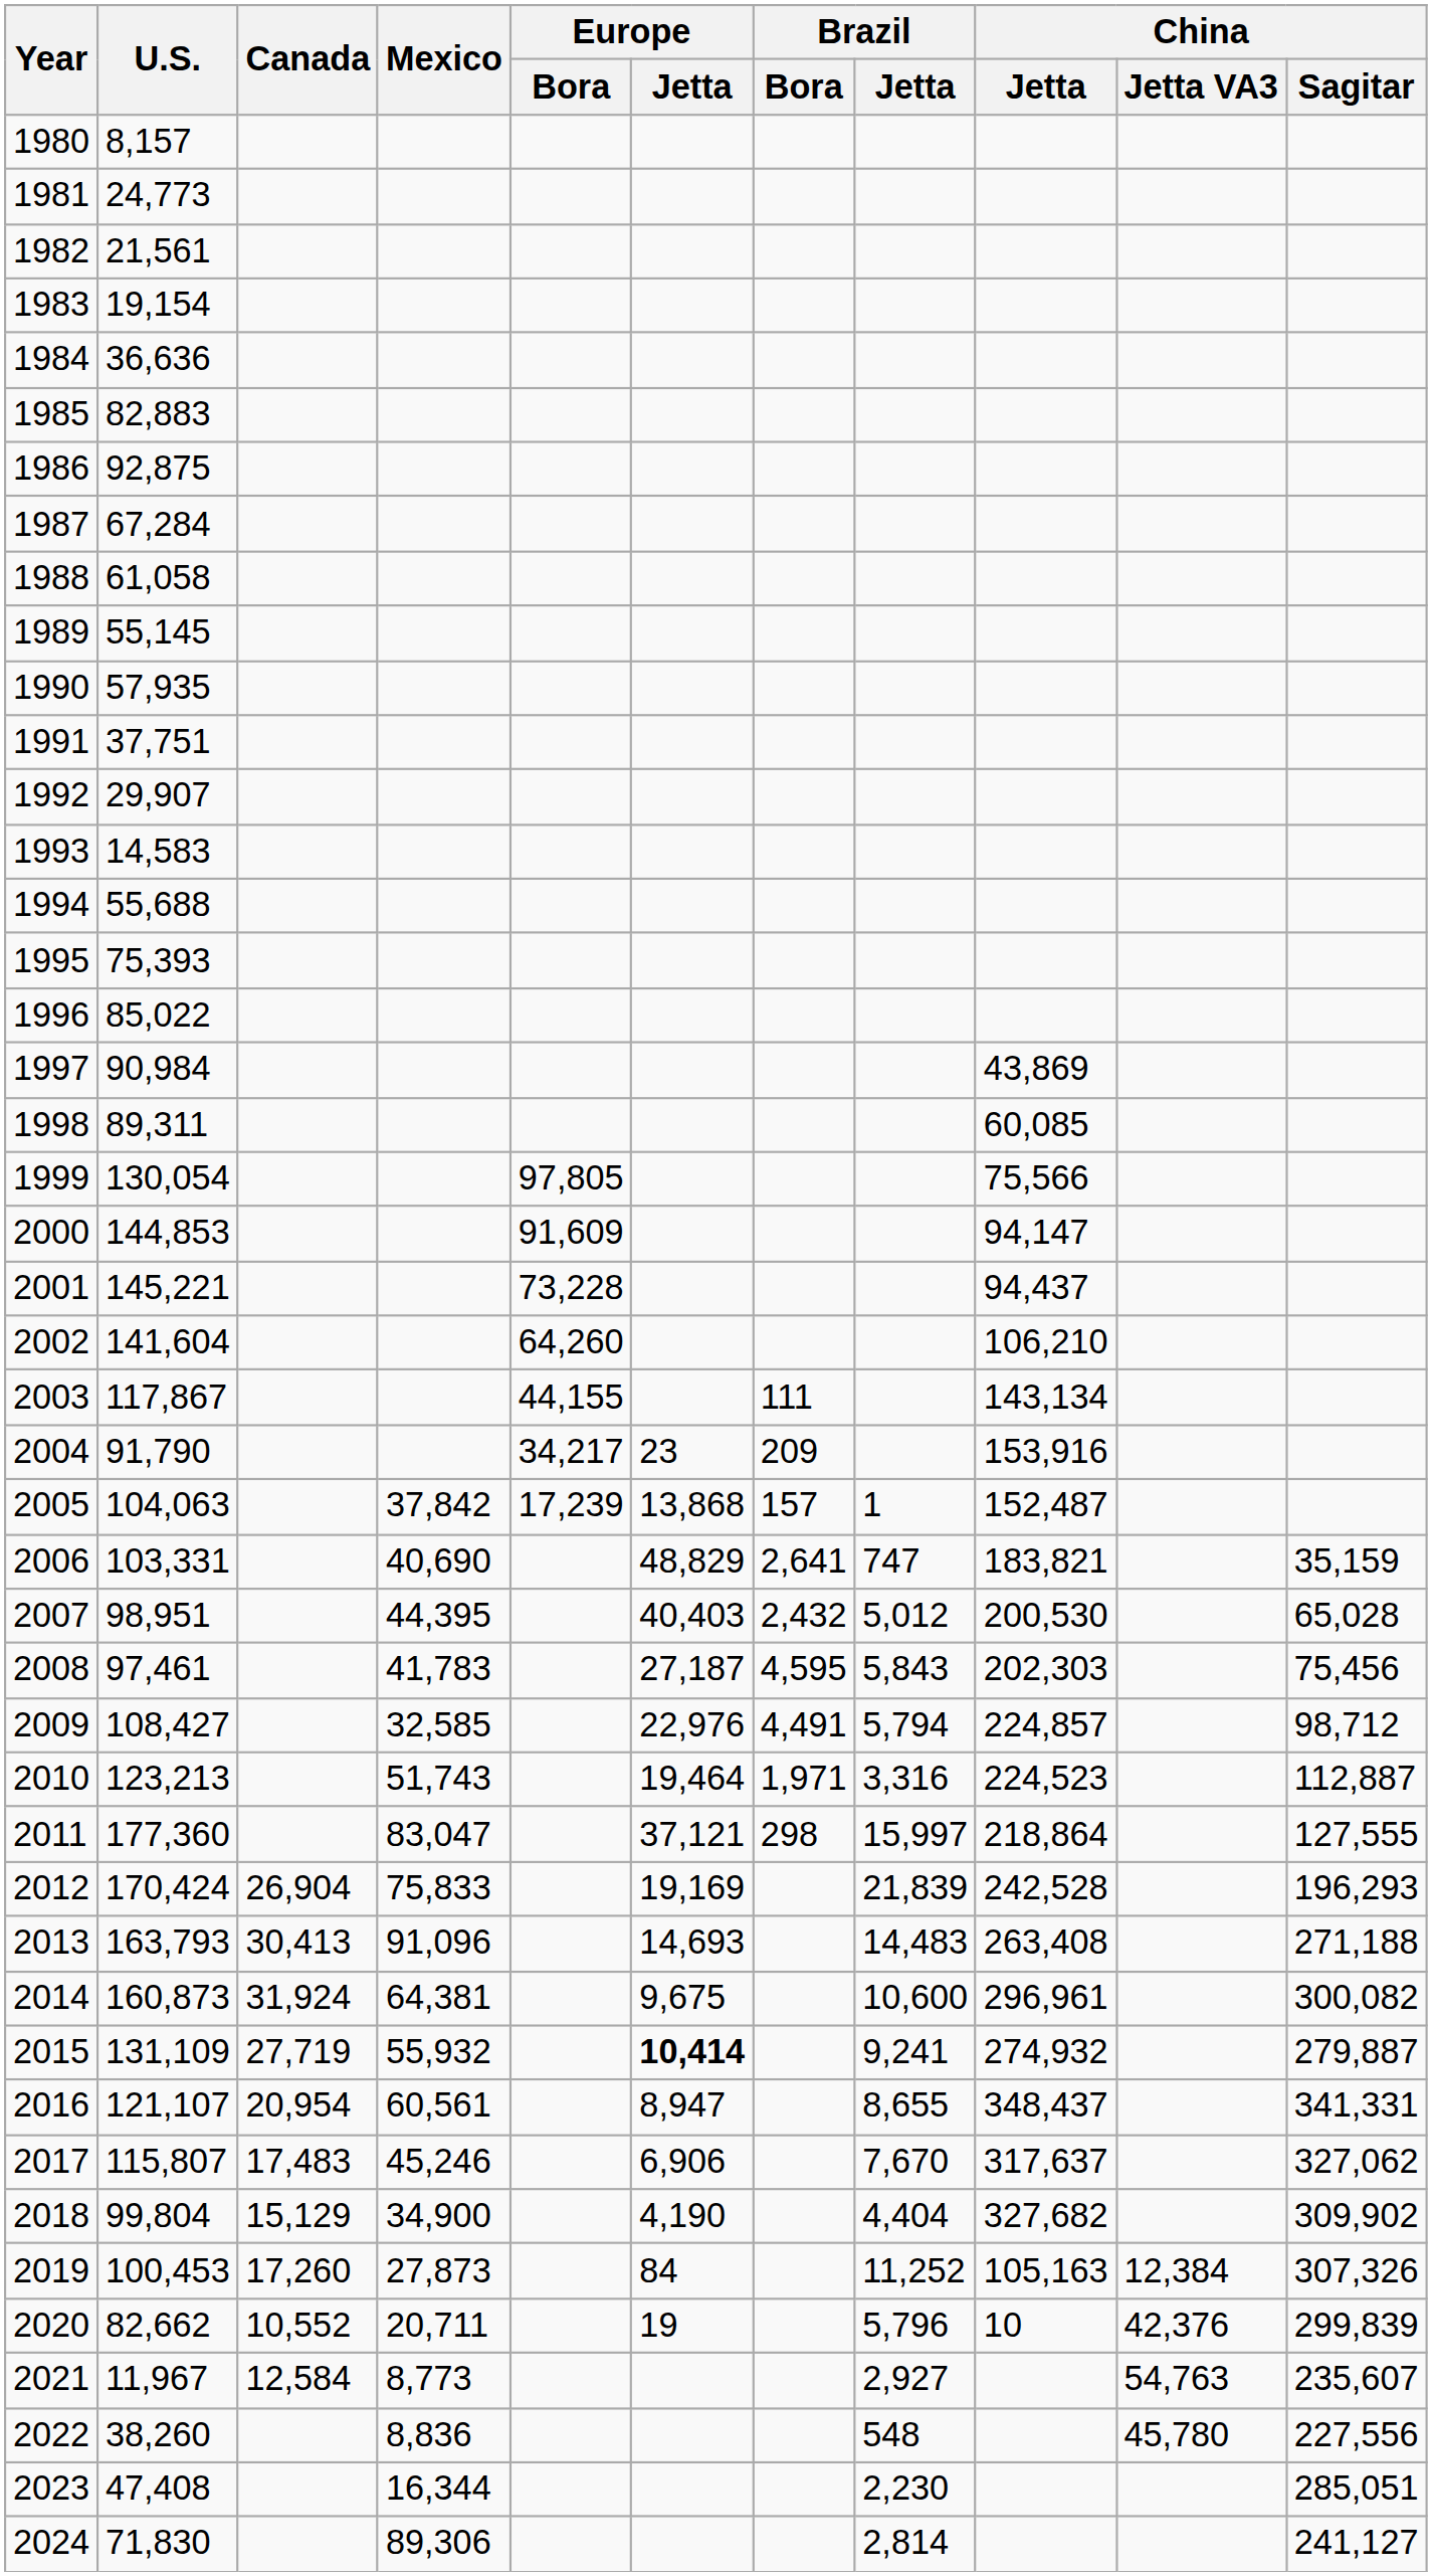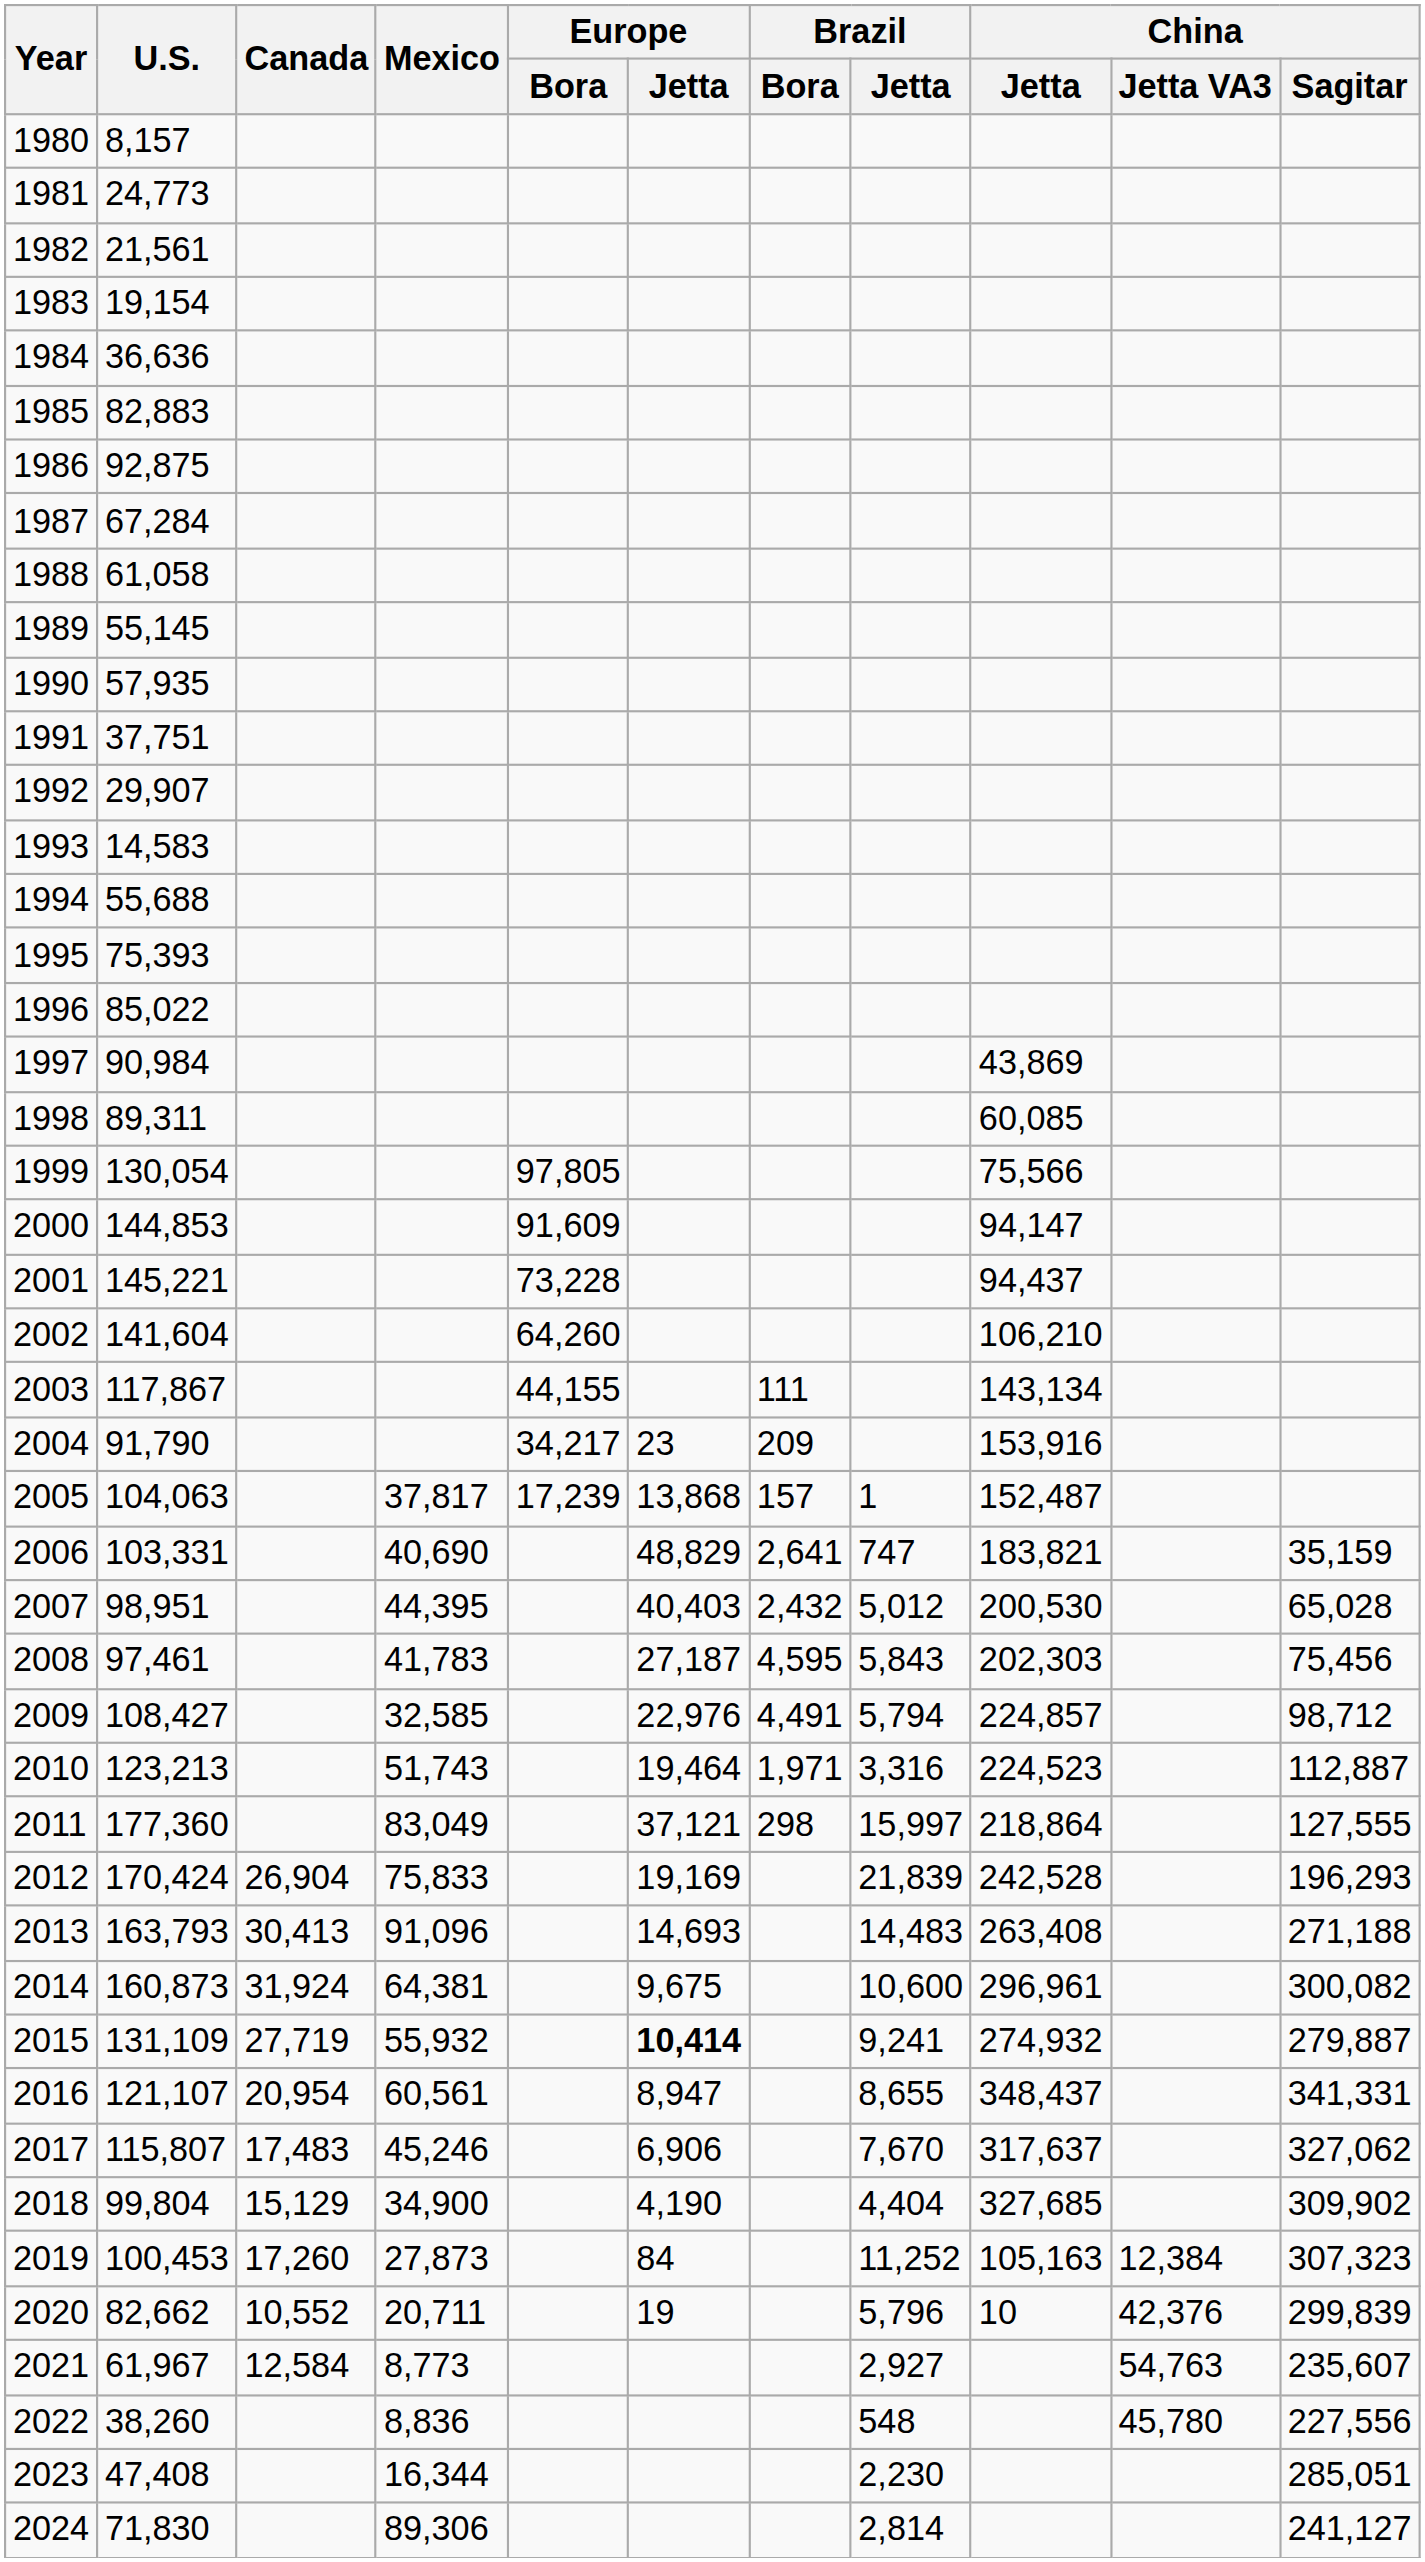 <table class="wikitable">
 <tr>
 <th rowspan="2">Year</th>
 <th rowspan="2">U.S.</th>
 <th rowspan="2">Canada</th>
 <th rowspan="2">Mexico</th>
 <th colspan="2">Europe</th>
 <th colspan="2">Brazil</th>
 <th colspan="3">China</th>
 </tr>
 <tr>
 <th>Bora</th>
 <th>Jetta</th>
 <th>Bora</th>
 <th>Jetta</th>
 <th>Jetta</th>
 <th>Jetta VA3</th>
 <th>Sagitar</th>
 </tr>
 <tr>
 <td>1980</td>
 <td>8,157</td>
 <td></td>
 <td></td>
 <td></td>
 <td></td>
 <td></td>
 <td></td>
 <td></td>
 <td></td>
 <td></td>
 </tr>
 <tr>
 <td>1981</td>
 <td>24,773</td>
 <td></td>
 <td></td>
 <td></td>
 <td></td>
 <td></td>
 <td></td>
 <td></td>
 <td></td>
 <td></td>
 </tr>
 <tr>
 <td>1982</td>
 <td>21,561</td>
 <td></td>
 <td></td>
 <td></td>
 <td></td>
 <td></td>
 <td></td>
 <td></td>
 <td></td>
 <td></td>
 </tr>
 <tr>
 <td>1983</td>
 <td>19,154</td>
 <td></td>
 <td></td>
 <td></td>
 <td></td>
 <td></td>
 <td></td>
 <td></td>
 <td></td>
 <td></td>
 </tr>
 <tr>
 <td>1984</td>
 <td>36,636</td>
 <td></td>
 <td></td>
 <td></td>
 <td></td>
 <td></td>
 <td></td>
 <td></td>
 <td></td>
 <td></td>
 </tr>
 <tr>
 <td>1985</td>
 <td>82,883</td>
 <td></td>
 <td></td>
 <td></td>
 <td></td>
 <td></td>
 <td></td>
 <td></td>
 <td></td>
 <td></td>
 </tr>
 <tr>
 <td>1986</td>
 <td>92,875</td>
 <td></td>
 <td></td>
 <td></td>
 <td></td>
 <td></td>
 <td></td>
 <td></td>
 <td></td>
 <td></td>
 </tr>
 <tr>
 <td>1987</td>
 <td>67,284</td>
 <td></td>
 <td></td>
 <td></td>
 <td></td>
 <td></td>
 <td></td>
 <td></td>
 <td></td>
 <td></td>
 </tr>
 <tr>
 <td>1988</td>
 <td>61,058</td>
 <td></td>
 <td></td>
 <td></td>
 <td></td>
 <td></td>
 <td></td>
 <td></td>
 <td></td>
 <td></td>
 </tr>
 <tr>
 <td>1989</td>
 <td>55,145</td>
 <td></td>
 <td></td>
 <td></td>
 <td></td>
 <td></td>
 <td></td>
 <td></td>
 <td></td>
 <td></td>
 </tr>
 <tr>
 <td>1990</td>
 <td>57,935</td>
 <td></td>
 <td></td>
 <td></td>
 <td></td>
 <td></td>
 <td></td>
 <td></td>
 <td></td>
 <td></td>
 </tr>
 <tr>
 <td>1991</td>
 <td>37,751</td>
 <td></td>
 <td></td>
 <td></td>
 <td></td>
 <td></td>
 <td></td>
 <td></td>
 <td></td>
 <td></td>
 </tr>
 <tr>
 <td>1992</td>
 <td>29,907</td>
 <td></td>
 <td></td>
 <td></td>
 <td></td>
 <td></td>
 <td></td>
 <td></td>
 <td></td>
 <td></td>
 </tr>
 <tr>
 <td>1993</td>
 <td>14,583</td>
 <td></td>
 <td></td>
 <td></td>
 <td></td>
 <td></td>
 <td></td>
 <td></td>
 <td></td>
 <td></td>
 </tr>
 <tr>
 <td>1994</td>
 <td>55,688</td>
 <td></td>
 <td></td>
 <td></td>
 <td></td>
 <td></td>
 <td></td>
 <td></td>
 <td></td>
 <td></td>
 </tr>
 <tr>
 <td>1995</td>
 <td>75,393</td>
 <td></td>
 <td></td>
 <td></td>
 <td></td>
 <td></td>
 <td></td>
 <td></td>
 <td></td>
 <td></td>
 </tr>
 <tr>
 <td>1996</td>
 <td>85,022</td>
 <td></td>
 <td></td>
 <td></td>
 <td></td>
 <td></td>
 <td></td>
 <td></td>
 <td></td>
 <td></td>
 </tr>
 <tr>
 <td>1997</td>
 <td>90,984</td>
 <td></td>
 <td></td>
 <td></td>
 <td></td>
 <td></td>
 <td></td>
 <td>43,869</td>
 <td></td>
 <td></td>
 </tr>
 <tr>
 <td>1998</td>
 <td>89,311</td>
 <td></td>
 <td></td>
 <td></td>
 <td></td>
 <td></td>
 <td></td>
 <td>60,085</td>
 <td></td>
 <td></td>
 </tr>
 <tr>
 <td>1999</td>
 <td>130,054</td>
 <td></td>
 <td></td>
 <td>97,805</td>
 <td></td>
 <td></td>
 <td></td>
 <td>75,566</td>
 <td></td>
 <td></td>
 </tr>
 <tr>
 <td>2000</td>
 <td>144,853</td>
 <td></td>
 <td></td>
 <td>91,609</td>
 <td></td>
 <td></td>
 <td></td>
 <td>94,147</td>
 <td></td>
 <td></td>
 </tr>
 <tr>
 <td>2001</td>
 <td>145,221</td>
 <td></td>
 <td></td>
 <td>73,228</td>
 <td></td>
 <td></td>
 <td></td>
 <td>94,437</td>
 <td></td>
 <td></td>
 </tr>
 <tr>
 <td>2002</td>
 <td>141,604</td>
 <td></td>
 <td></td>
 <td>64,260</td>
 <td></td>
 <td></td>
 <td></td>
 <td>106,210</td>
 <td></td>
 <td></td>
 </tr>
 <tr>
 <td>2003</td>
 <td>117,867</td>
 <td></td>
 <td></td>
 <td>44,155</td>
 <td></td>
 <td>111</td>
 <td></td>
 <td>143,134</td>
 <td></td>
 <td></td>
 </tr>
 <tr>
 <td>2004</td>
 <td>91,790</td>
 <td></td>
 <td></td>
 <td>34,217</td>
 <td>23</td>
 <td>209</td>
 <td></td>
 <td>153,916</td>
 <td></td>
 <td></td>
 </tr>
 <tr>
 <td>2005</td>
 <td>104,063</td>
 <td></td>
-<td>37,842</td>
+<td>37,817</td>
 <td>17,239</td>
 <td>13,868</td>
 <td>157</td>
 <td>1</td>
 <td>152,487</td>
 <td></td>
 <td></td>
 </tr>
 <tr>
 <td>2006</td>
 <td>103,331</td>
 <td></td>
 <td>40,690</td>
 <td></td>
 <td>48,829</td>
 <td>2,641</td>
 <td>747</td>
 <td>183,821</td>
 <td></td>
 <td>35,159</td>
 </tr>
 <tr>
 <td>2007</td>
 <td>98,951</td>
 <td></td>
 <td>44,395</td>
 <td></td>
 <td>40,403</td>
 <td>2,432</td>
 <td>5,012</td>
 <td>200,530</td>
 <td></td>
 <td>65,028</td>
 </tr>
 <tr>
 <td>2008</td>
 <td>97,461</td>
 <td></td>
 <td>41,783</td>
 <td></td>
 <td>27,187</td>
 <td>4,595</td>
 <td>5,843</td>
 <td>202,303</td>
 <td></td>
 <td>75,456</td>
 </tr>
 <tr>
 <td>2009</td>
 <td>108,427</td>
 <td></td>
 <td>32,585</td>
 <td></td>
 <td>22,976</td>
 <td>4,491</td>
 <td>5,794</td>
 <td>224,857</td>
 <td></td>
 <td>98,712</td>
 </tr>
 <tr>
 <td>2010</td>
 <td>123,213</td>
 <td></td>
 <td>51,743</td>
 <td></td>
 <td>19,464</td>
 <td>1,971</td>
 <td>3,316</td>
 <td>224,523</td>
 <td></td>
 <td>112,887</td>
 </tr>
 <tr>
 <td>2011</td>
 <td>177,360</td>
 <td></td>
-<td>83,047</td>
+<td>83,049</td>
 <td></td>
 <td>37,121</td>
 <td>298</td>
 <td>15,997</td>
 <td>218,864</td>
 <td></td>
 <td>127,555</td>
 </tr>
 <tr>
 <td>2012</td>
 <td>170,424</td>
 <td>26,904</td>
 <td>75,833</td>
 <td></td>
 <td>19,169</td>
 <td></td>
 <td>21,839</td>
 <td>242,528</td>
 <td></td>
 <td>196,293</td>
 </tr>
 <tr>
 <td>2013</td>
 <td>163,793</td>
 <td>30,413</td>
 <td>91,096</td>
 <td></td>
 <td>14,693</td>
 <td></td>
 <td>14,483</td>
 <td>263,408</td>
 <td></td>
 <td>271,188</td>
 </tr>
 <tr>
 <td>2014</td>
 <td>160,873</td>
 <td>31,924</td>
 <td>64,381</td>
 <td></td>
 <td>9,675</td>
 <td></td>
 <td>10,600</td>
 <td>296,961</td>
 <td></td>
 <td>300,082</td>
 </tr>
 <tr>
 <td>2015</td>
 <td>131,109</td>
 <td>27,719</td>
 <td>55,932</td>
 <td></td>
 <td><strong>10,414</strong></td>
 <td></td>
 <td>9,241</td>
 <td>274,932</td>
 <td></td>
 <td>279,887</td>
 </tr>
 <tr>
 <td>2016</td>
 <td>121,107</td>
 <td>20,954</td>
 <td>60,561</td>
 <td></td>
 <td>8,947</td>
 <td></td>
 <td>8,655</td>
 <td>348,437</td>
 <td></td>
 <td>341,331</td>
 </tr>
 <tr>
 <td>2017</td>
 <td>115,807</td>
 <td>17,483</td>
 <td>45,246</td>
 <td></td>
 <td>6,906</td>
 <td></td>
 <td>7,670</td>
 <td>317,637</td>
 <td></td>
 <td>327,062</td>
 </tr>
 <tr>
 <td>2018</td>
 <td>99,804</td>
 <td>15,129</td>
 <td>34,900</td>
 <td></td>
 <td>4,190</td>
 <td></td>
 <td>4,404</td>
-<td>327,682</td>
+<td>327,685</td>
 <td></td>
 <td>309,902</td>
 </tr>
 <tr>
 <td>2019</td>
 <td>100,453</td>
 <td>17,260</td>
 <td>27,873</td>
 <td></td>
 <td>84</td>
 <td></td>
 <td>11,252</td>
 <td>105,163</td>
 <td>12,384</td>
-<td>307,326</td>
+<td>307,323</td>
 </tr>
 <tr>
 <td>2020</td>
 <td>82,662</td>
 <td>10,552</td>
 <td>20,711</td>
 <td></td>
 <td>19</td>
 <td></td>
 <td>5,796</td>
 <td>10</td>
 <td>42,376</td>
 <td>299,839</td>
 </tr>
 <tr>
 <td>2021</td>
-<td>11,967</td>
+<td>61,967</td>
 <td>12,584</td>
 <td>8,773</td>
 <td></td>
 <td></td>
 <td></td>
 <td>2,927</td>
 <td></td>
 <td>54,763</td>
 <td>235,607</td>
 </tr>
 <tr>
 <td>2022</td>
 <td>38,260</td>
 <td></td>
 <td>8,836</td>
 <td></td>
 <td></td>
 <td></td>
 <td>548</td>
 <td></td>
 <td>45,780</td>
 <td>227,556</td>
 </tr>
 <tr>
 <td>2023</td>
 <td>47,408</td>
 <td></td>
 <td>16,344</td>
 <td></td>
 <td></td>
 <td></td>
 <td>2,230</td>
 <td></td>
 <td></td>
 <td>285,051</td>
 </tr>
 <tr>
 <td>2024</td>
 <td>71,830</td>
 <td></td>
 <td>89,306</td>
 <td></td>
 <td></td>
 <td></td>
 <td>2,814</td>
 <td></td>
 <td></td>
 <td>241,127</td>
 </tr>
 </table>
